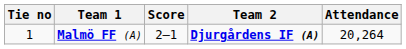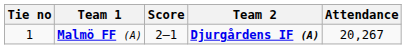 <table class="wikitable" style="text-align:center">
 <tr>
 <th style= width="40px">Tie no</th>
 <th style= width="150px">Team 1</th>
 <th style= width="60px">Score</th>
 <th style= width="150px">Team 2</th>
 <th style= width="30px">Attendance</th>
 </tr>
 <tr>
 <td>1</td>
 <td><strong><a href='#'>Malmö FF</a></strong> <em><small>(A)</small></em></td>
 <td>2–1</td>
 <td><strong><a href='#'>Djurgårdens IF</a> <em><small>(A)</small></em></strong></td>
-<td>20,264</td>
+<td>20,267</td>
 </tr>
 </table>
